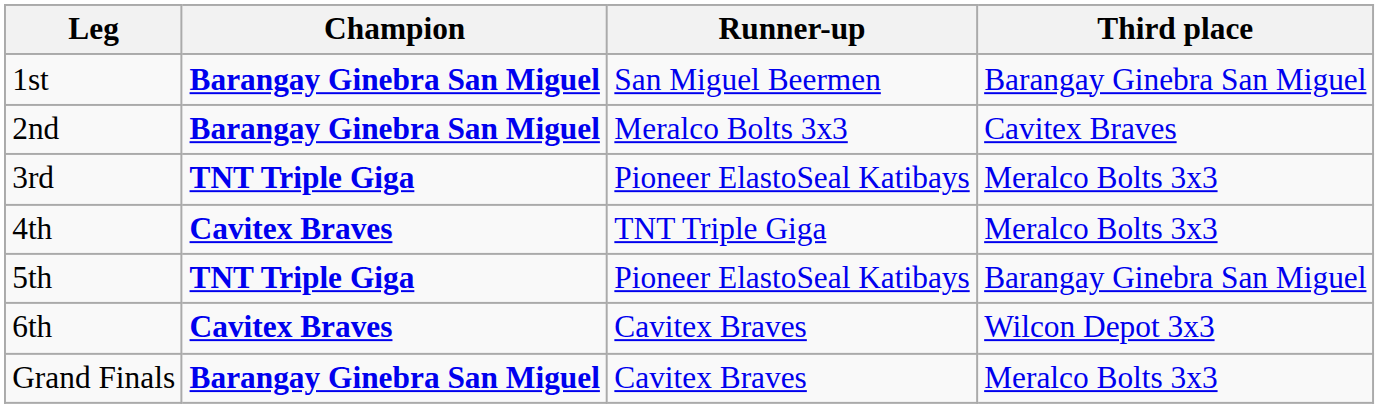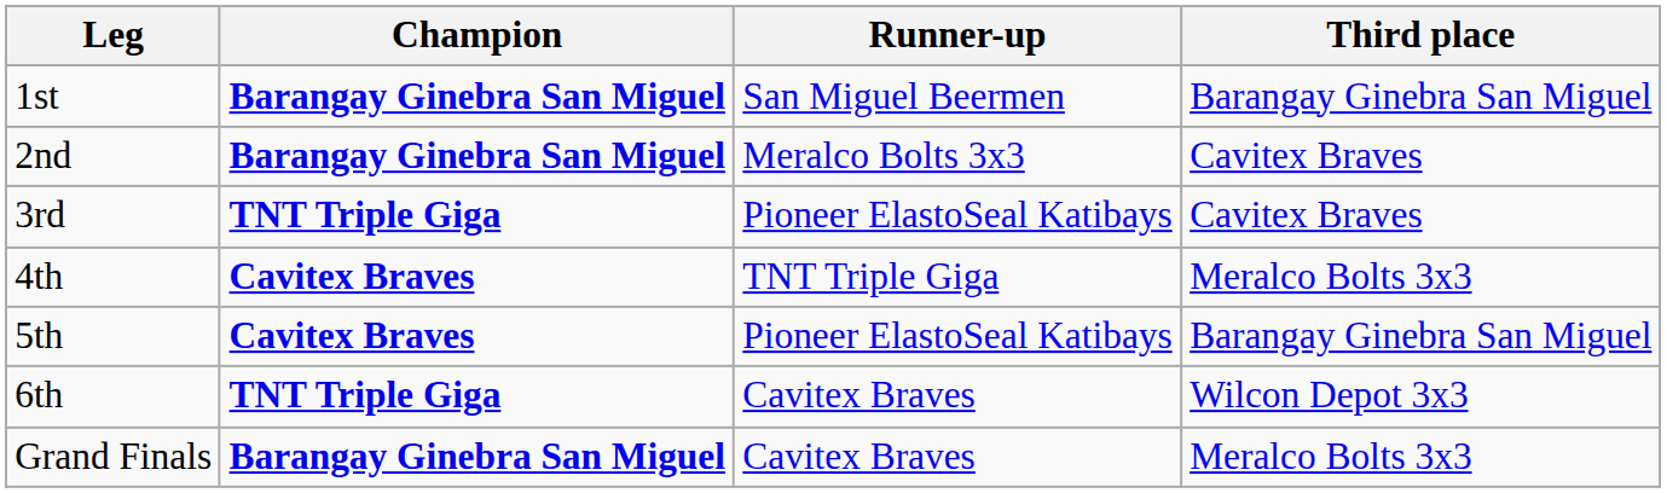 <table class="wikitable">
 <tr>
 <th>Leg</th>
 <th>Champion</th>
 <th>Runner-up</th>
 <th>Third place</th>
 </tr>
 <tr>
 <td>1st</td>
 <td><strong><a href='#'>Barangay Ginebra San Miguel</a></strong></td>
 <td><a href='#'>San Miguel Beermen</a></td>
 <td><a href='#'>Barangay Ginebra San Miguel</a></td>
 </tr>
 <tr>
 <td>2nd</td>
 <td><strong><a href='#'>Barangay Ginebra San Miguel</a></strong></td>
 <td><a href='#'>Meralco Bolts 3x3</a></td>
 <td><a href='#'>Cavitex Braves</a></td>
 </tr>
 <tr>
 <td>3rd</td>
 <td><strong><a href='#'>TNT Triple Giga</a></strong></td>
 <td><a href='#'>Pioneer ElastoSeal Katibays</a></td>
-<td><a href='#'>Meralco Bolts 3x3</a></td>
+<td><a href='#'>Cavitex Braves</a></td>
 </tr>
 <tr>
 <td>4th</td>
 <td><strong><a href='#'>Cavitex Braves</a></strong></td>
 <td><a href='#'>TNT Triple Giga</a></td>
 <td><a href='#'>Meralco Bolts 3x3</a></td>
 </tr>
 <tr>
 <td>5th</td>
-<td><strong><a href='#'>TNT Triple Giga</a></strong></td>
+<td><strong><a href='#'>Cavitex Braves</a></strong></td>
 <td><a href='#'>Pioneer ElastoSeal Katibays</a></td>
 <td><a href='#'>Barangay Ginebra San Miguel</a></td>
 </tr>
 <tr>
 <td>6th</td>
-<td><strong><a href='#'>Cavitex Braves</a></strong></td>
+<td><strong><a href='#'>TNT Triple Giga</a></strong></td>
 <td><a href='#'>Cavitex Braves</a></td>
 <td><a href='#'>Wilcon Depot 3x3</a></td>
 </tr>
 <tr>
 <td>Grand Finals</td>
 <td><strong><a href='#'>Barangay Ginebra San Miguel</a></strong></td>
 <td><a href='#'>Cavitex Braves</a></td>
 <td><a href='#'>Meralco Bolts 3x3</a></td>
 </tr>
 </table>
